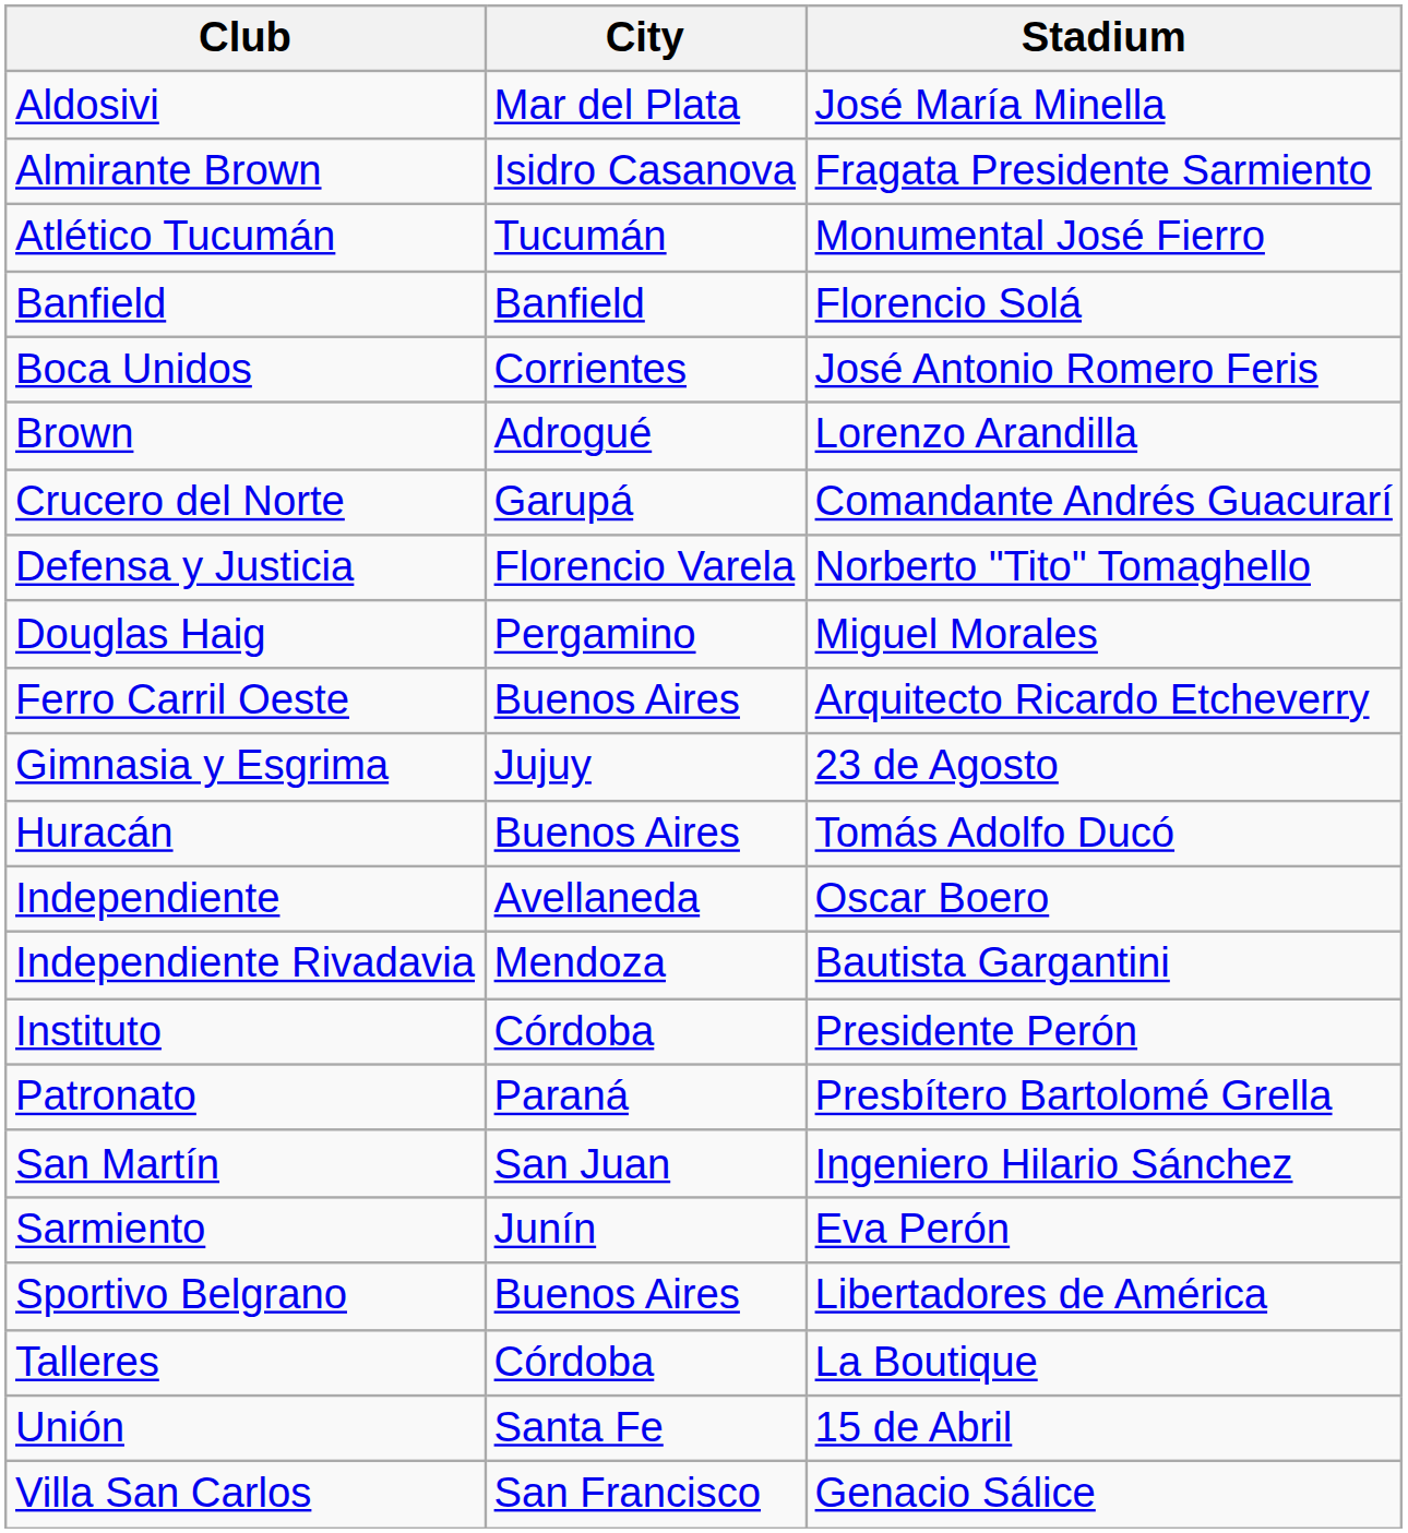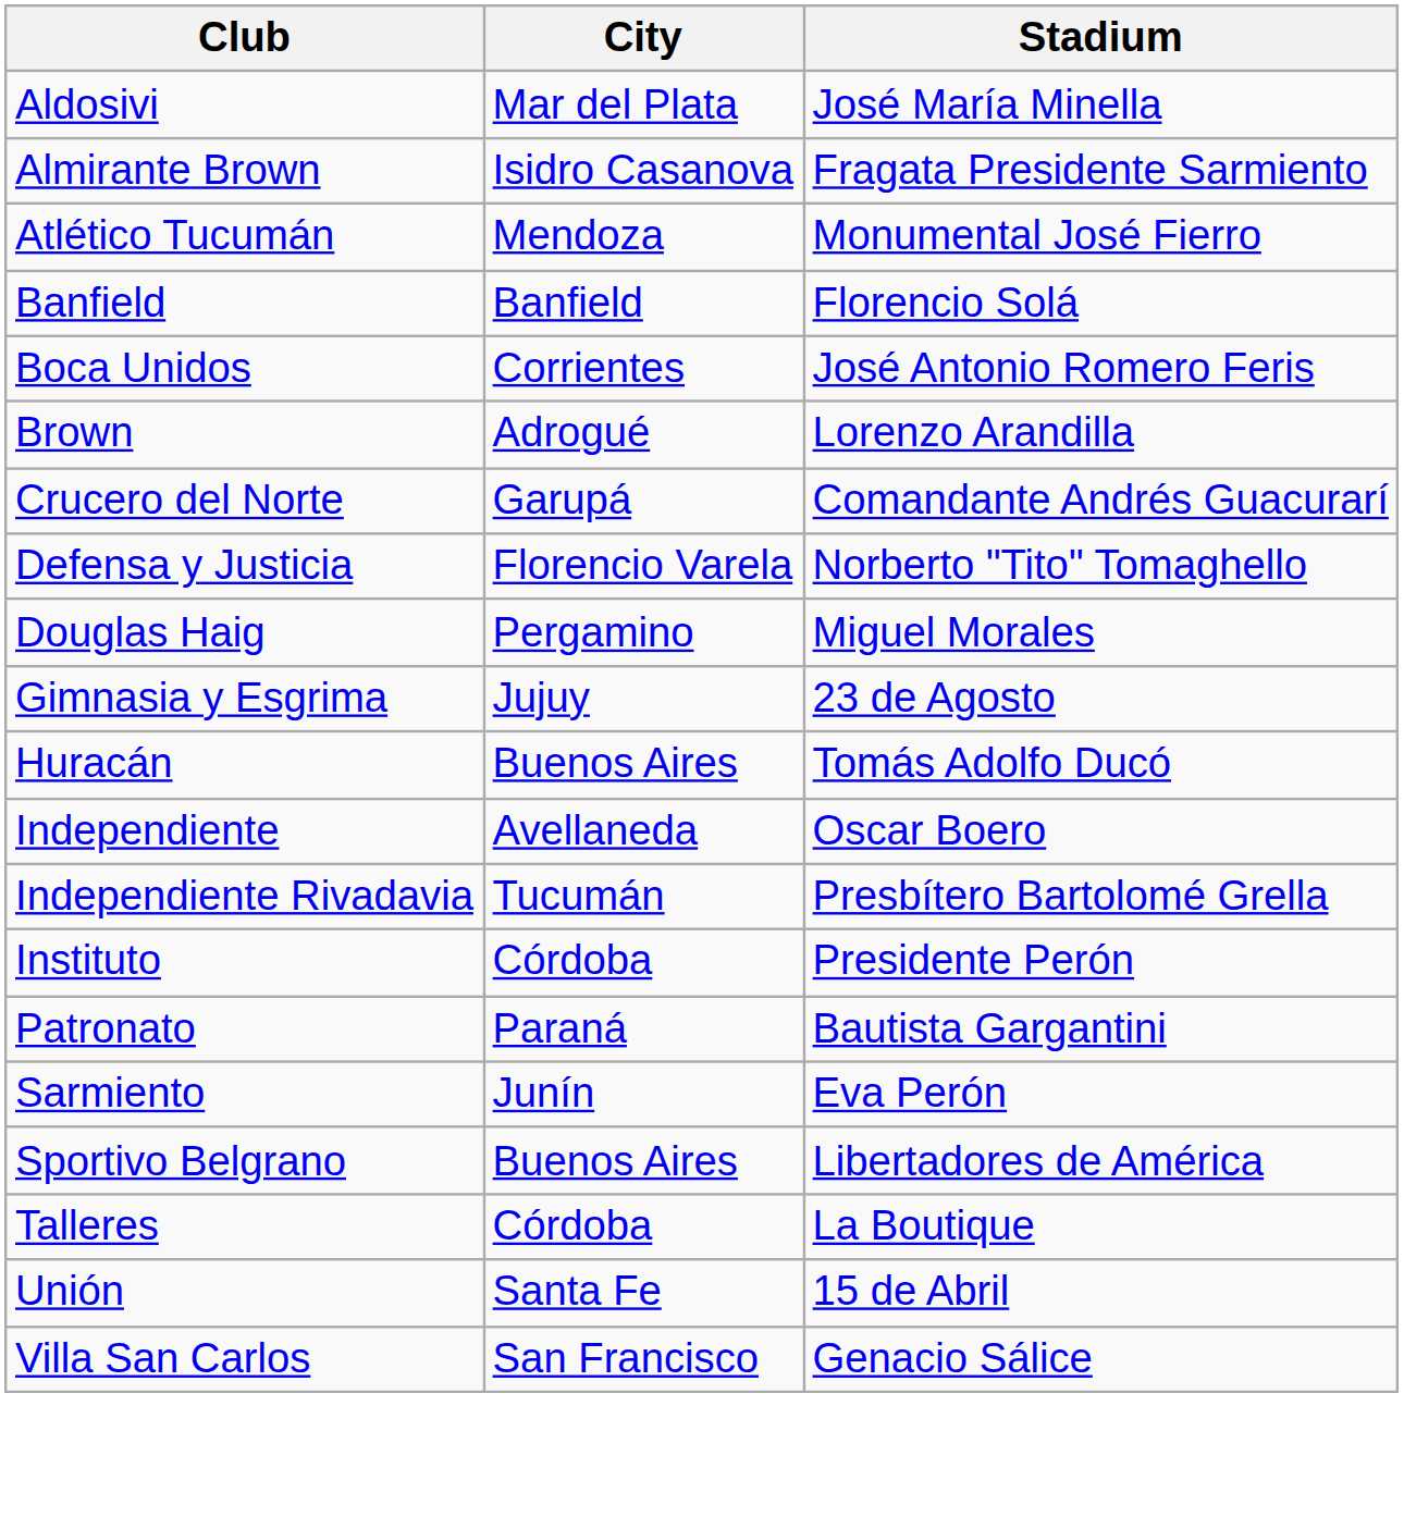 <table class="wikitable sortable">
 <tr>
 <th>Club</th>
 <th>City</th>
 <th>Stadium</th>
 </tr>
 <tr>
 <td><a href='#'>Aldosivi</a></td>
 <td><a href='#'>Mar del Plata</a></td>
 <td><a href='#'>José María Minella</a></td>
 </tr>
 <tr>
 <td><a href='#'>Almirante Brown</a></td>
 <td><a href='#'>Isidro Casanova</a></td>
 <td><a href='#'>Fragata Presidente Sarmiento</a></td>
 </tr>
 <tr>
 <td><a href='#'>Atlético Tucumán</a></td>
-<td><a href='#'>Tucumán</a></td>
+<td><a href='#'>Mendoza</a></td>
 <td><a href='#'>Monumental José Fierro</a></td>
 </tr>
 <tr>
 <td><a href='#'>Banfield</a></td>
 <td><a href='#'>Banfield</a></td>
 <td><a href='#'>Florencio Solá</a></td>
 </tr>
 <tr>
 <td><a href='#'>Boca Unidos</a></td>
 <td><a href='#'>Corrientes</a></td>
 <td><a href='#'>José Antonio Romero Feris</a></td>
 </tr>
 <tr>
 <td><a href='#'>Brown</a></td>
 <td><a href='#'>Adrogué</a></td>
 <td><a href='#'>Lorenzo Arandilla</a></td>
 </tr>
 <tr>
 <td><a href='#'>Crucero del Norte</a></td>
 <td><a href='#'>Garupá</a></td>
 <td><a href='#'>Comandante Andrés Guacurarí</a></td>
 </tr>
 <tr>
 <td><a href='#'>Defensa y Justicia</a></td>
 <td><a href='#'>Florencio Varela</a></td>
 <td><a href='#'>Norberto "Tito" Tomaghello</a></td>
 </tr>
 <tr>
 <td><a href='#'>Douglas Haig</a></td>
 <td><a href='#'>Pergamino</a></td>
 <td><a href='#'>Miguel Morales</a></td>
 </tr>
 <tr>
-<td><a href='#'>Ferro Carril Oeste</a></td>
-<td><a href='#'>Buenos Aires</a></td>
-<td><a href='#'>Arquitecto Ricardo Etcheverry</a></td>
-</tr>
-<tr>
 <td><a href='#'>Gimnasia y Esgrima</a></td>
 <td><a href='#'>Jujuy</a></td>
 <td><a href='#'>23 de Agosto</a></td>
 </tr>
 <tr>
 <td><a href='#'>Huracán</a></td>
 <td><a href='#'>Buenos Aires</a></td>
 <td><a href='#'>Tomás Adolfo Ducó</a></td>
 </tr>
 <tr>
 <td><a href='#'>Independiente</a></td>
 <td><a href='#'>Avellaneda</a></td>
 <td><a href='#'>Oscar Boero</a></td>
 </tr>
 <tr>
 <td><a href='#'>Independiente Rivadavia</a></td>
-<td><a href='#'>Mendoza</a></td>
-<td><a href='#'>Bautista Gargantini</a></td>
+<td><a href='#'>Tucumán</a></td>
+<td><a href='#'>Presbítero Bartolomé Grella</a></td>
 </tr>
 <tr>
 <td><a href='#'>Instituto</a></td>
 <td><a href='#'>Córdoba</a></td>
 <td><a href='#'>Presidente Perón</a></td>
 </tr>
 <tr>
 <td><a href='#'>Patronato</a></td>
 <td><a href='#'>Paraná</a></td>
-<td><a href='#'>Presbítero Bartolomé Grella</a></td>
-</tr>
-<tr>
-<td><a href='#'>San Martín</a></td>
-<td><a href='#'>San Juan</a></td>
-<td><a href='#'>Ingeniero Hilario Sánchez</a></td>
+<td><a href='#'>Bautista Gargantini</a></td>
 </tr>
 <tr>
 <td><a href='#'>Sarmiento</a></td>
 <td><a href='#'>Junín</a></td>
 <td><a href='#'>Eva Perón</a></td>
 </tr>
 <tr>
 <td><a href='#'>Sportivo Belgrano</a></td>
 <td><a href='#'>Buenos Aires</a></td>
 <td><a href='#'>Libertadores de América</a></td>
 </tr>
 <tr>
 <td><a href='#'>Talleres</a></td>
 <td><a href='#'>Córdoba</a></td>
 <td><a href='#'>La Boutique</a></td>
 </tr>
 <tr>
 <td><a href='#'>Unión</a></td>
 <td><a href='#'>Santa Fe</a></td>
 <td><a href='#'>15 de Abril</a></td>
 </tr>
 <tr>
 <td><a href='#'>Villa San Carlos</a></td>
 <td><a href='#'>San Francisco</a></td>
 <td><a href='#'>Genacio Sálice</a></td>
 </tr>
 <tr>
 </tr>
 </table>
